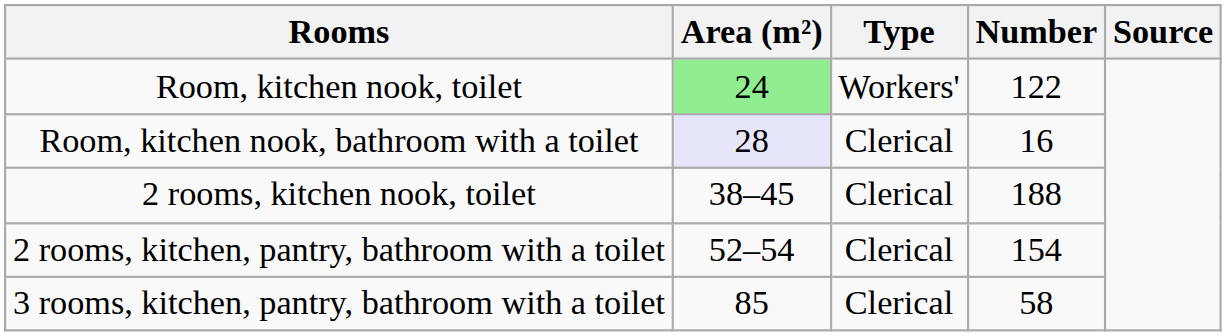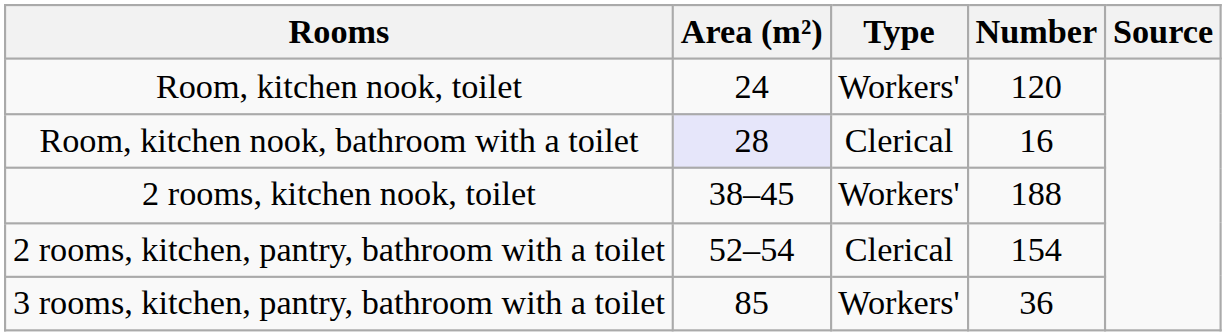 <table class="wikitable" style="text-align:center">
 <tr>
 <th>Rooms</th>
 <th>Area (m²)</th>
 <th>Type</th>
 <th>Number</th>
 <th>Source</th>
 </tr>
 <tr>
 <td>Room, kitchen nook, toilet</td>
-<td style="background: lightgreen;">24</td>
+<td>24</td>
 <td>Workers'</td>
-<td>122</td>
+<td>120</td>
 <td rowspan=5></td>
 </tr>
 <tr>
 <td>Room, kitchen nook, bathroom with a toilet</td>
 <td style="background: lavender;">28</td>
 <td>Clerical</td>
 <td>16</td>
 </tr>
 <tr>
 <td>2 rooms, kitchen nook, toilet</td>
 <td>38–45</td>
-<td>Clerical</td>
+<td>Workers'</td>
 <td>188</td>
 </tr>
 <tr>
 <td>2 rooms, kitchen, pantry, bathroom with a toilet</td>
 <td>52–54</td>
 <td>Clerical</td>
 <td>154</td>
 </tr>
 <tr>
 <td>3 rooms, kitchen, pantry, bathroom with a toilet</td>
 <td>85</td>
-<td>Clerical</td>
-<td>58</td>
+<td>Workers'</td>
+<td>36</td>
 </tr>
 </table>
